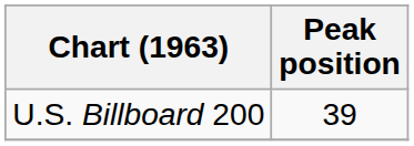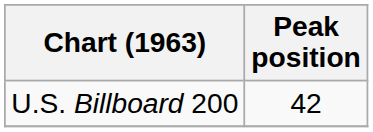 <table class="wikitable">
 <tr>
 <th>Chart (1963)</th>
 <th>Peak<br>position</th>
 </tr>
 <tr>
 <td>U.S. <em>Billboard</em> 200</td>
-<td align="center">39</td>
+<td align="center">42</td>
 </tr>
 <tr>
 </tr>
 </table>
